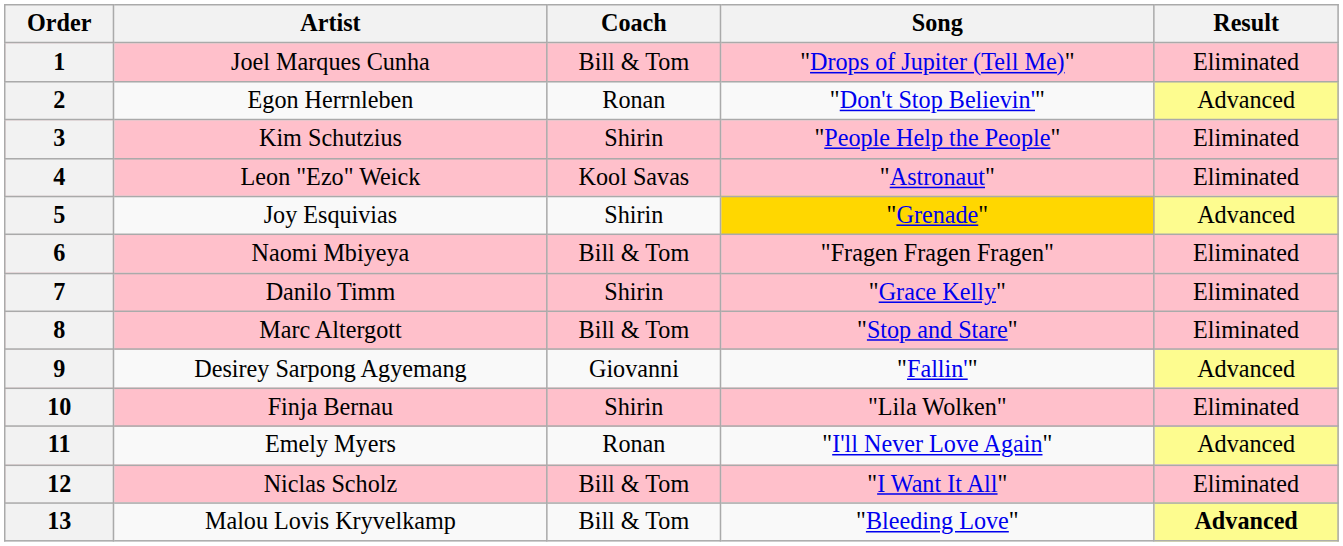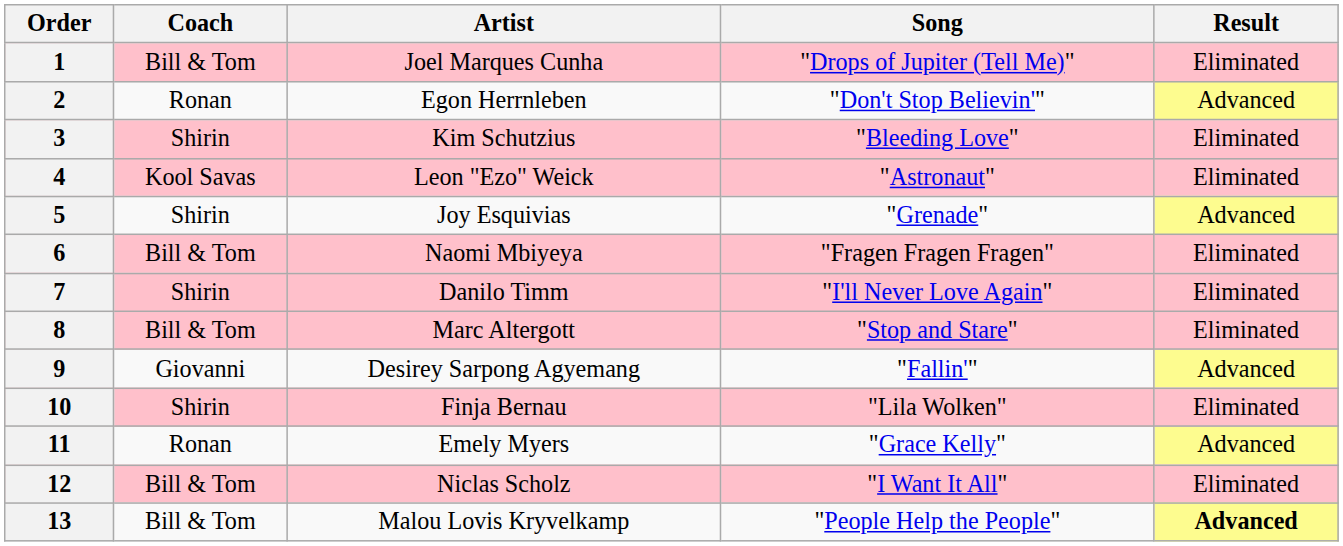 <table class="wikitable plainrowheaders" style="text-align:center; width:100%">
 <tr>
 <th style="width:04%">Order</th>
+<th style="width:08%">Coach</th>
 <th style="width:20%">Artist</th>
-<th style="width:08%">Coach</th>
 <th style="width:20%">Song</th>
 <th style="width:08%">Result</th>
 </tr>
 <tr style="background: pink">
 <th>1</th>
+<td>Bill & Tom</td>
 <td>Joel Marques Cunha</td>
-<td>Bill & Tom</td>
 <td>"<a href='#'>Drops of Jupiter (Tell Me)</a>"</td>
 <td>Eliminated</td>
 </tr>
 <tr>
 <th>2</th>
+<td>Ronan</td>
 <td>Egon Herrnleben</td>
-<td>Ronan</td>
 <td>"<a href='#'>Don't Stop Believin'</a>"</td>
 <td style="background:#fdfc8f">Advanced</td>
 </tr>
 <tr style="background: pink">
 <th>3</th>
+<td>Shirin</td>
 <td>Kim Schutzius</td>
-<td>Shirin</td>
-<td>"<a href='#'>People Help the People</a>"</td>
+<td>"<a href='#'>Bleeding Love</a>"</td>
 <td>Eliminated</td>
 </tr>
 <tr style="background: pink">
 <th>4</th>
+<td>Kool Savas</td>
 <td>Leon "Ezo" Weick</td>
-<td>Kool Savas</td>
 <td>"<a href='#'>Astronaut</a>"</td>
 <td>Eliminated</td>
 </tr>
 <tr>
 <th>5</th>
+<td>Shirin</td>
 <td>Joy Esquivias</td>
-<td>Shirin</td>
-<td style="background: gold;">"<a href='#'>Grenade</a>"</td>
+<td>"<a href='#'>Grenade</a>"</td>
 <td style="background:#fdfc8f">Advanced</td>
 </tr>
 <tr style="background: pink">
 <th>6</th>
+<td>Bill & Tom</td>
 <td>Naomi Mbiyeya</td>
-<td>Bill & Tom</td>
 <td>"Fragen Fragen Fragen"</td>
 <td>Eliminated</td>
 </tr>
 <tr style="background: pink">
 <th>7</th>
+<td>Shirin</td>
 <td>Danilo Timm</td>
-<td>Shirin</td>
-<td>"<a href='#'>Grace Kelly</a>"</td>
+<td>"<a href='#'>I'll Never Love Again</a>"</td>
 <td>Eliminated</td>
 </tr>
 <tr style="background: pink">
 <th>8</th>
+<td>Bill & Tom</td>
 <td>Marc Altergott</td>
-<td>Bill & Tom</td>
 <td>"<a href='#'>Stop and Stare</a>"</td>
 <td>Eliminated</td>
 </tr>
 <tr>
 <th>9</th>
+<td>Giovanni</td>
 <td>Desirey Sarpong Agyemang</td>
-<td>Giovanni</td>
 <td>"<a href='#'>Fallin'</a>"</td>
 <td style="background:#fdfc8f">Advanced</td>
 </tr>
 <tr style="background: pink">
 <th>10</th>
+<td>Shirin</td>
 <td>Finja Bernau</td>
-<td>Shirin</td>
 <td>"Lila Wolken"</td>
 <td>Eliminated</td>
 </tr>
 <tr>
 <th>11</th>
+<td>Ronan</td>
 <td>Emely Myers</td>
-<td>Ronan</td>
-<td>"<a href='#'>I'll Never Love Again</a>"</td>
+<td>"<a href='#'>Grace Kelly</a>"</td>
 <td style="background:#fdfc8f">Advanced</td>
 </tr>
 <tr style="background: pink">
 <th>12</th>
+<td>Bill & Tom</td>
 <td>Niclas Scholz</td>
-<td>Bill & Tom</td>
 <td>"<a href='#'>I Want It All</a>"</td>
 <td>Eliminated</td>
 </tr>
 <tr>
 <th>13</th>
+<td>Bill & Tom</td>
 <td>Malou Lovis Kryvelkamp</td>
-<td>Bill & Tom</td>
-<td>"<a href='#'>Bleeding Love</a>"</td>
+<td>"<a href='#'>People Help the People</a>"</td>
 <td style="background:#fdfc8f"><strong>Advanced</strong></td>
 </tr>
 </table>
